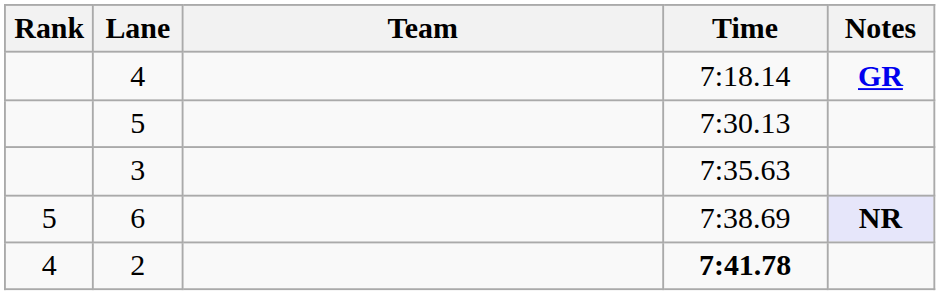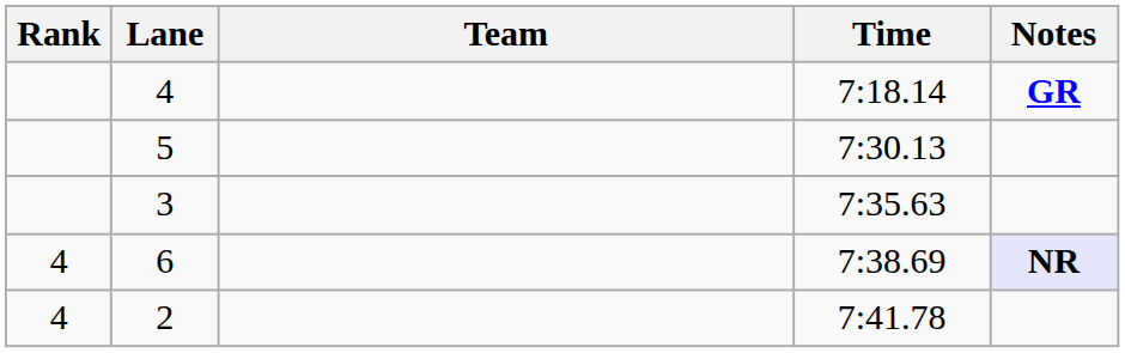 <table class="wikitable sortable" style="text-align:center;">
 <tr>
 <th width=40>Rank</th>
 <th width=40>Lane</th>
 <th width=250>Team</th>
 <th width=80>Time</th>
 <th width=50>Notes</th>
 </tr>
 <tr>
 <td></td>
 <td>4</td>
 <td align=left> </td>
 <td>7:18.14</td>
 <td><strong><a href='#'>GR</a></strong></td>
 </tr>
 <tr>
 <td></td>
 <td>5</td>
 <td align=left> </td>
 <td>7:30.13</td>
 <td></td>
 </tr>
 <tr>
 <td></td>
 <td>3</td>
 <td align=left> </td>
 <td>7:35.63</td>
 <td></td>
 </tr>
 <tr>
-<td>5</td>
+<td>4</td>
 <td>6</td>
 <td align=left> </td>
 <td>7:38.69</td>
 <td style="background: lavender;"><strong>NR</strong></td>
 </tr>
 <tr>
 <td>4</td>
 <td>2</td>
 <td align=left> </td>
-<td><strong>7:41.78</strong></td>
+<td>7:41.78</td>
 <td></td>
 </tr>
 </table>
